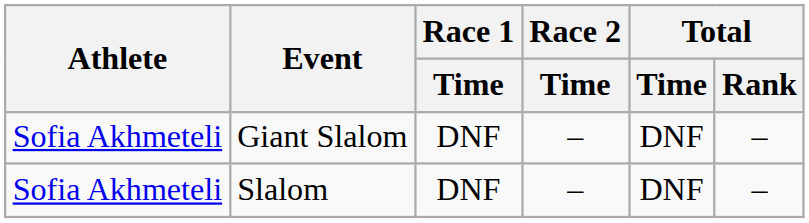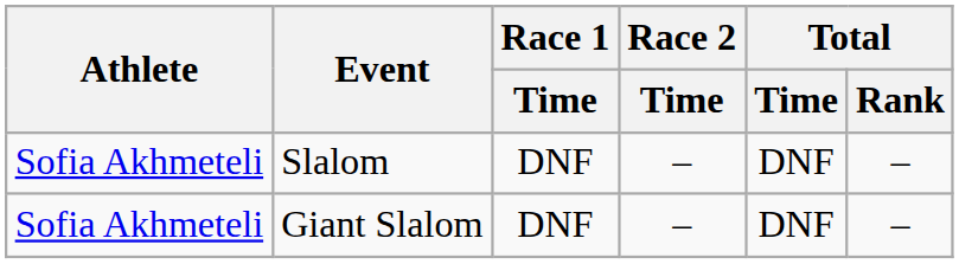 <table class="wikitable" style="font-size:90%">
 <tr>
 <th rowspan="2">Athlete</th>
 <th rowspan="2">Event</th>
 <th>Race 1</th>
 <th>Race 2</th>
 <th colspan="2">Total</th>
 </tr>
 <tr>
 <th>Time</th>
 <th>Time</th>
 <th>Time</th>
 <th>Rank</th>
 </tr>
 <tr>
 <td><a href='#'>Sofia Akhmeteli</a></td>
-<td>Giant Slalom</td>
+<td>Slalom</td>
 <td align="center">DNF</td>
 <td align="center">–</td>
 <td align="center">DNF</td>
 <td align="center">–</td>
 </tr>
 <tr>
 <td><a href='#'>Sofia Akhmeteli</a></td>
-<td>Slalom</td>
+<td>Giant Slalom</td>
 <td align="center">DNF</td>
 <td align="center">–</td>
 <td align="center">DNF</td>
 <td align="center">–</td>
 </tr>
 </table>
